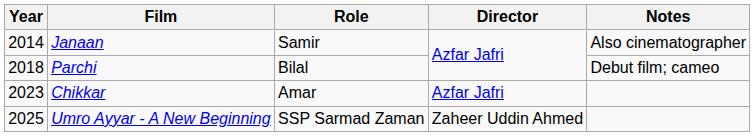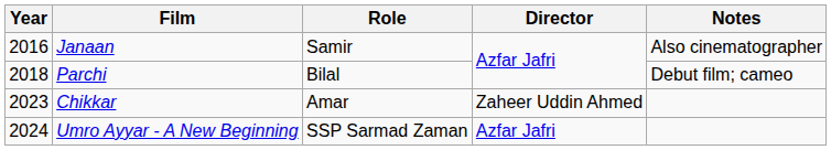 <table class="wikitable">
 <tr>
 <th>Year</th>
 <th>Film</th>
 <th>Role</th>
 <th>Director</th>
 <th>Notes</th>
 </tr>
 <tr>
-<td>2014</td>
+<td>2016</td>
 <td><em><a href='#'>Janaan</a></em></td>
 <td>Samir</td>
 <td rowspan="2"><a href='#'>Azfar Jafri</a></td>
 <td>Also cinematographer</td>
 </tr>
 <tr>
 <td>2018</td>
 <td><em><a href='#'>Parchi</a></em></td>
 <td>Bilal</td>
 <td>Debut film; cameo</td>
 </tr>
 <tr>
 <td>2023</td>
 <td><em><a href='#'>Chikkar</a></em></td>
 <td>Amar</td>
+<td>Zaheer Uddin Ahmed</td>
+<td></td>
+</tr>
+<tr>
+<td>2024</td>
+<td><em><a href='#'>Umro Ayyar - A New Beginning</a></em></td>
+<td>SSP Sarmad Zaman</td>
 <td><a href='#'>Azfar Jafri</a></td>
 <td></td>
 </tr>
-<tr>
-<td>2025</td>
-<td><em><a href='#'>Umro Ayyar - A New Beginning</a></em></td>
-<td>SSP Sarmad Zaman</td>
-<td>Zaheer Uddin Ahmed</td>
-<td></td>
-</tr>
 </table>
